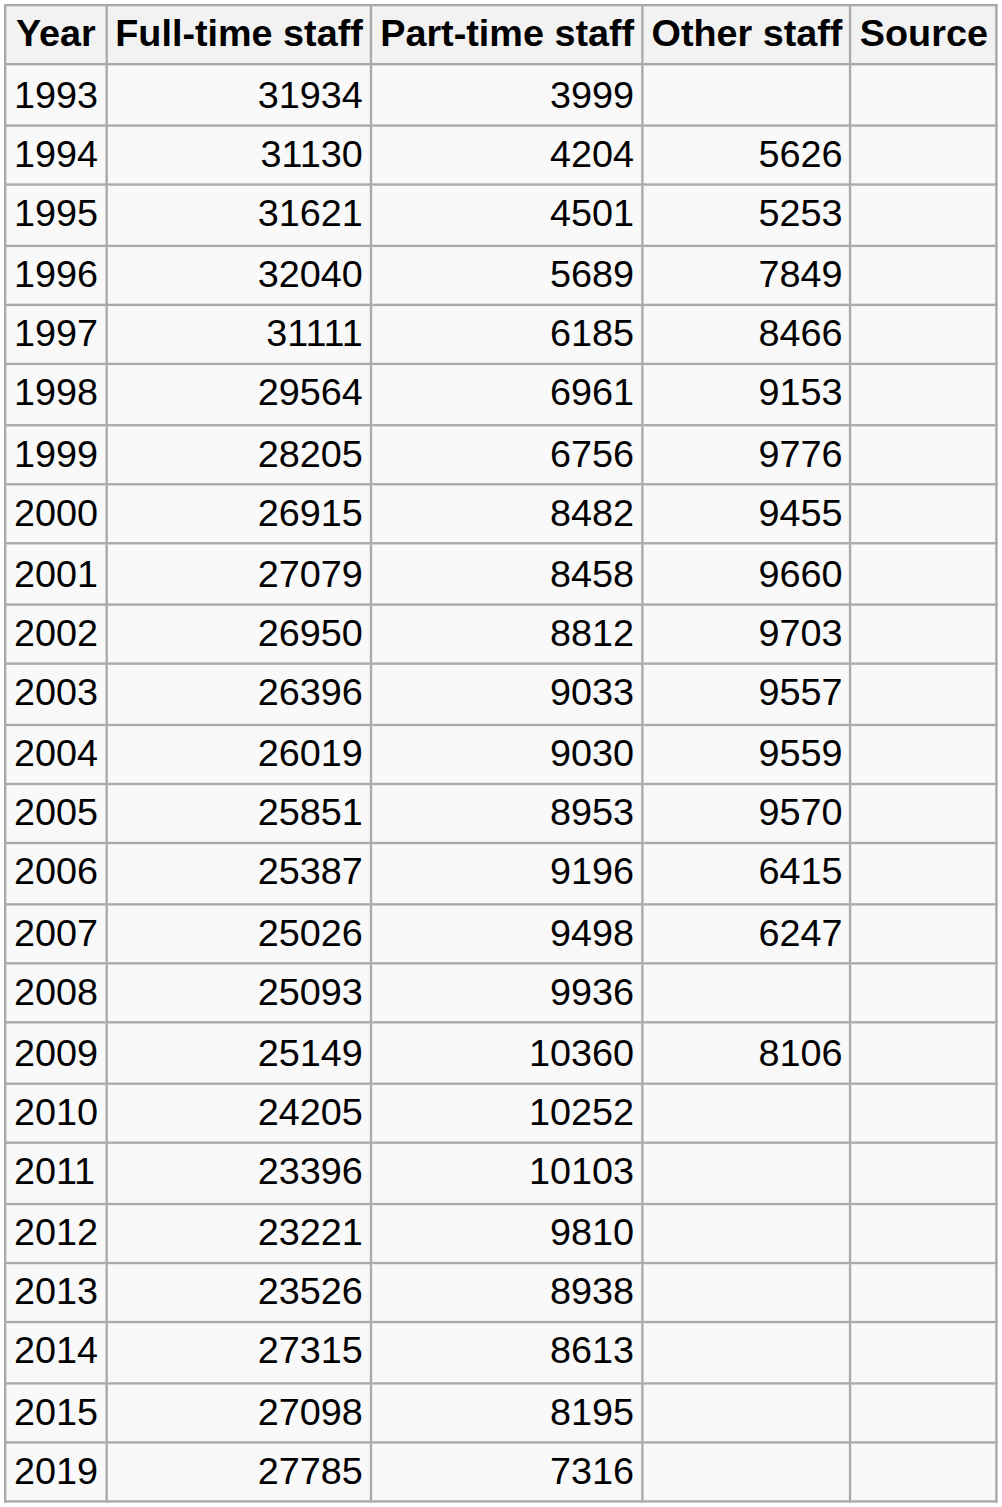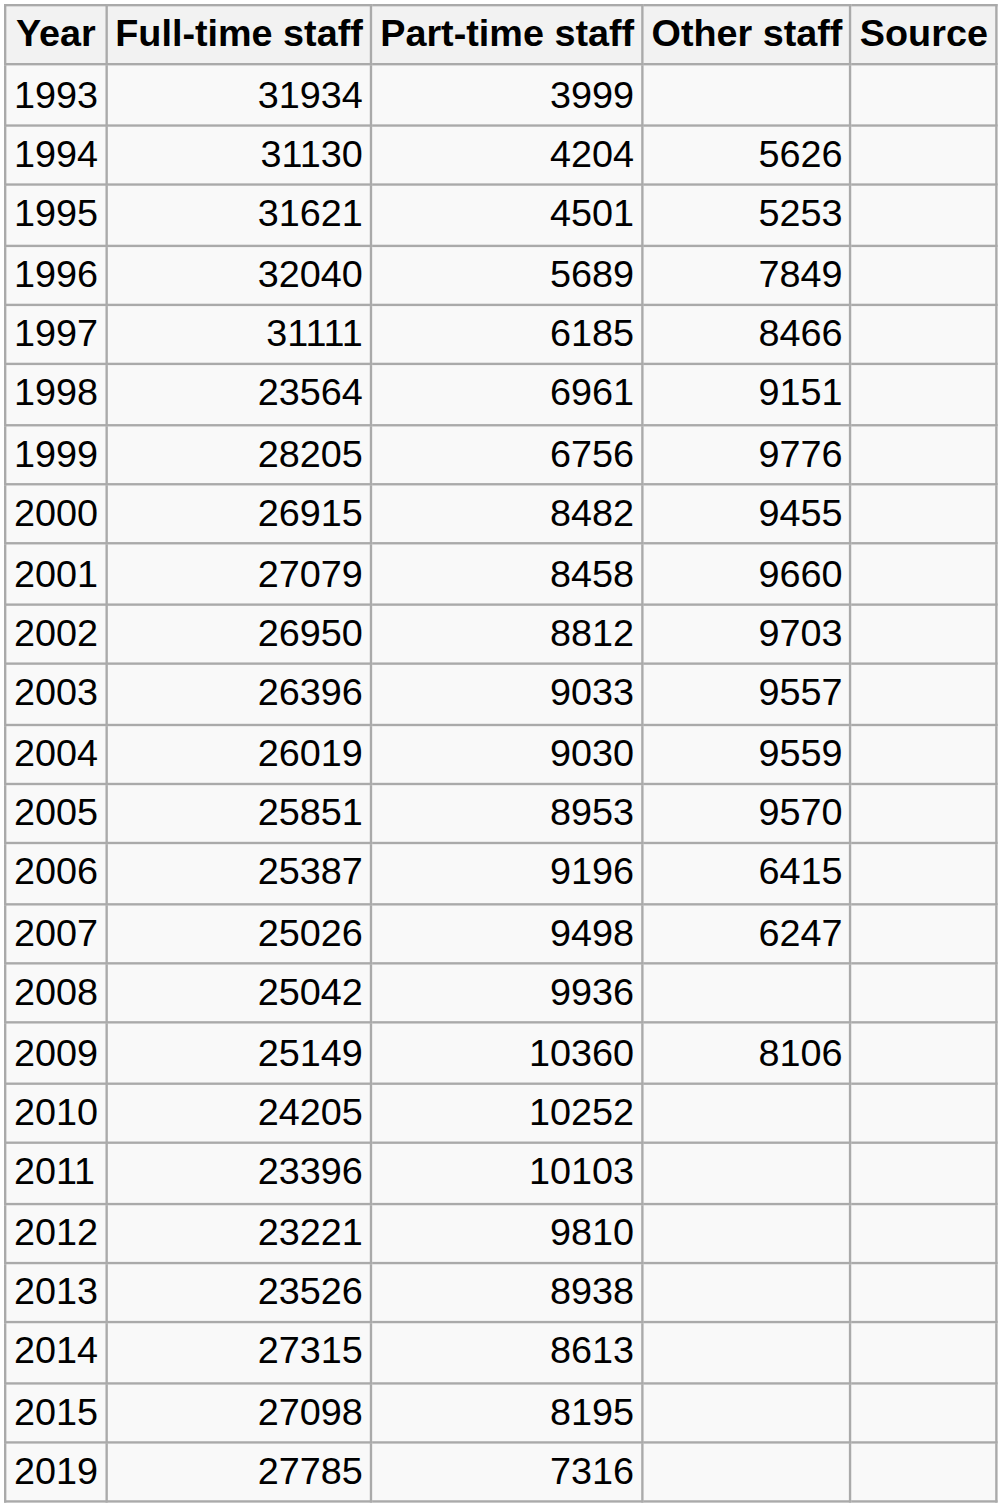 <table class="wikitable sortable">
 <tr>
 <th>Year</th>
 <th>Full-time staff</th>
 <th>Part-time staff</th>
 <th>Other staff</th>
 <th>Source</th>
 </tr>
 <tr>
 <td>1993</td>
 <td style="text-align:right;">31934</td>
 <td style="text-align:right;">3999</td>
 <td style="text-align:right;"></td>
 <td style="text-align:right;"></td>
 </tr>
 <tr>
 <td>1994</td>
 <td style="text-align:right;">31130</td>
 <td style="text-align:right;">4204</td>
 <td style="text-align:right;">5626</td>
 <td style="text-align:right;"></td>
 </tr>
 <tr>
 <td>1995</td>
 <td style="text-align:right;">31621</td>
 <td style="text-align:right;">4501</td>
 <td style="text-align:right;">5253</td>
 <td style="text-align:right;"></td>
 </tr>
 <tr>
 <td>1996</td>
 <td style="text-align:right;">32040</td>
 <td style="text-align:right;">5689</td>
 <td style="text-align:right;">7849</td>
 <td style="text-align:right;"></td>
 </tr>
 <tr>
 <td>1997</td>
 <td style="text-align:right;">31111</td>
 <td style="text-align:right;">6185</td>
 <td style="text-align:right;">8466</td>
 <td style="text-align:right;"></td>
 </tr>
 <tr>
 <td>1998</td>
-<td style="text-align:right;">29564</td>
+<td style="text-align:right;">23564</td>
 <td style="text-align:right;">6961</td>
-<td style="text-align:right;">9153</td>
+<td style="text-align:right;">9151</td>
 <td style="text-align:right;"></td>
 </tr>
 <tr>
 <td>1999</td>
 <td style="text-align:right;">28205</td>
 <td style="text-align:right;">6756</td>
 <td style="text-align:right;">9776</td>
 <td style="text-align:right;"></td>
 </tr>
 <tr>
 <td>2000</td>
 <td style="text-align:right;">26915</td>
 <td style="text-align:right;">8482</td>
 <td style="text-align:right;">9455</td>
 <td style="text-align:right;"></td>
 </tr>
 <tr>
 <td>2001</td>
 <td style="text-align:right;">27079</td>
 <td style="text-align:right;">8458</td>
 <td style="text-align:right;">9660</td>
 <td style="text-align:right;"></td>
 </tr>
 <tr>
 <td>2002</td>
 <td style="text-align:right;">26950</td>
 <td style="text-align:right;">8812</td>
 <td style="text-align:right;">9703</td>
 <td style="text-align:right;"></td>
 </tr>
 <tr>
 <td>2003</td>
 <td style="text-align:right;">26396</td>
 <td style="text-align:right;">9033</td>
 <td style="text-align:right;">9557</td>
 <td style="text-align:right;"></td>
 </tr>
 <tr>
 <td>2004</td>
 <td style="text-align:right;">26019</td>
 <td style="text-align:right;">9030</td>
 <td style="text-align:right;">9559</td>
 <td style="text-align:right;"></td>
 </tr>
 <tr>
 <td>2005</td>
 <td style="text-align:right;">25851</td>
 <td style="text-align:right;">8953</td>
 <td style="text-align:right;">9570</td>
 <td style="text-align:right;"></td>
 </tr>
 <tr>
 <td>2006</td>
 <td style="text-align:right;">25387</td>
 <td style="text-align:right;">9196</td>
 <td style="text-align:right;">6415</td>
 <td style="text-align:right;"></td>
 </tr>
 <tr>
 <td>2007</td>
 <td style="text-align:right;">25026</td>
 <td style="text-align:right;">9498</td>
 <td style="text-align:right;">6247</td>
 <td style="text-align:right;"></td>
 </tr>
 <tr>
 <td>2008</td>
-<td style="text-align:right;">25093</td>
+<td style="text-align:right;">25042</td>
 <td style="text-align:right;">9936</td>
 <td style="text-align:right;"></td>
 <td style="text-align:right;"></td>
 </tr>
 <tr>
 <td>2009</td>
 <td style="text-align:right;">25149</td>
 <td style="text-align:right;">10360</td>
 <td style="text-align:right;">8106</td>
 <td style="text-align:right;"></td>
 </tr>
 <tr>
 <td>2010</td>
 <td style="text-align:right;">24205</td>
 <td style="text-align:right;">10252</td>
 <td style="text-align:right;"></td>
 <td style="text-align:right;"></td>
 </tr>
 <tr>
 <td>2011</td>
 <td style="text-align:right;">23396</td>
 <td style="text-align:right;">10103</td>
 <td style="text-align:right;"></td>
 <td style="text-align:right;"></td>
 </tr>
 <tr>
 <td>2012</td>
 <td style="text-align:right;">23221</td>
 <td style="text-align:right;">9810</td>
 <td style="text-align:right;"></td>
 <td style="text-align:right;"></td>
 </tr>
 <tr>
 <td>2013</td>
 <td style="text-align:right;">23526</td>
 <td style="text-align:right;">8938</td>
 <td style="text-align:right;"></td>
 <td style="text-align:right;"></td>
 </tr>
 <tr>
 <td>2014</td>
 <td style="text-align:right;">27315</td>
 <td style="text-align:right;">8613</td>
 <td style="text-align:right;"></td>
 <td style="text-align:right;"></td>
 </tr>
 <tr>
 <td>2015</td>
 <td style="text-align:right;">27098</td>
 <td style="text-align:right;">8195</td>
 <td style="text-align:right;"></td>
 <td style="text-align:right;"></td>
 </tr>
 <tr>
 <td>2019</td>
 <td style="text-align:right;">27785</td>
 <td style="text-align:right;">7316</td>
 <td style="text-align:right;"></td>
 <td style="text-align:right;"></td>
 </tr>
 </table>
